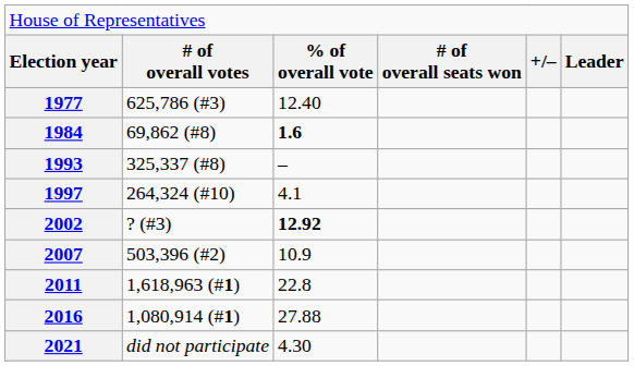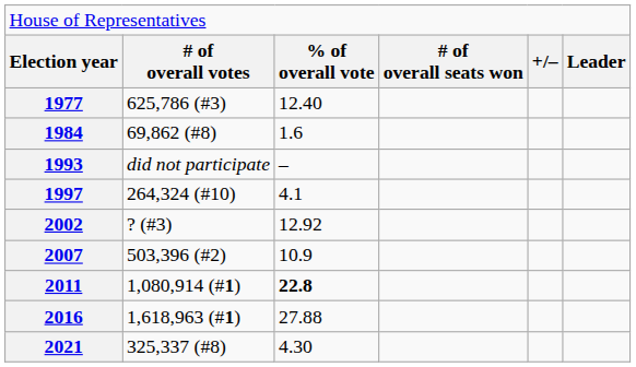 <table class=wikitable>
 <tr>
 <td colspan=7><a href='#'>House of Representatives</a></td>
 </tr>
 <tr>
 <th>Election year</th>
 <th># of<br>overall votes</th>
 <th>% of<br>overall vote</th>
 <th># of<br>overall seats won</th>
 <th>+/–</th>
 <th>Leader</th>
 </tr>
 <tr>
 <th><a href='#'>1977</a></th>
 <td>625,786 (#3)</td>
 <td>12.40</td>
 <td></td>
 <td></td>
 <td></td>
 </tr>
 <tr>
 <th><a href='#'>1984</a></th>
 <td>69,862 (#8)</td>
-<td><strong>1.6</strong></td>
+<td>1.6</td>
 <td></td>
 <td></td>
 <td></td>
 </tr>
 <tr>
 <th><a href='#'>1993</a></th>
-<td>325,337 (#8)</td>
+<td><em>did not participate</em></td>
 <td>–</td>
 <td></td>
 <td></td>
 <td></td>
 </tr>
 <tr>
 <th><a href='#'>1997</a></th>
 <td>264,324 (#10)</td>
 <td>4.1</td>
 <td></td>
 <td></td>
 <td></td>
 </tr>
 <tr>
 <th><a href='#'>2002</a></th>
 <td>? (#3)</td>
-<td><strong>12.92</strong></td>
+<td>12.92</td>
 <td></td>
 <td></td>
 <td></td>
 </tr>
 <tr>
 <th><a href='#'>2007</a></th>
 <td>503,396 (#2)</td>
 <td>10.9</td>
 <td></td>
 <td></td>
 <td></td>
 </tr>
 <tr>
 <th><a href='#'>2011</a></th>
-<td>1,618,963 (#<strong>1</strong>)</td>
-<td>22.8</td>
+<td>1,080,914 (#<strong>1</strong>)</td>
+<td><strong>22.8</strong></td>
 <td></td>
 <td></td>
 <td></td>
 </tr>
 <tr>
 <th><a href='#'>2016</a></th>
-<td>1,080,914 (#<strong>1</strong>)</td>
+<td>1,618,963 (#<strong>1</strong>)</td>
 <td>27.88</td>
 <td></td>
 <td></td>
 <td></td>
 </tr>
 <tr>
 <th><a href='#'>2021</a></th>
-<td><em>did not participate</em></td>
+<td>325,337 (#8)</td>
 <td>4.30</td>
 <td></td>
 <td></td>
 <td></td>
 </tr>
 </table>
